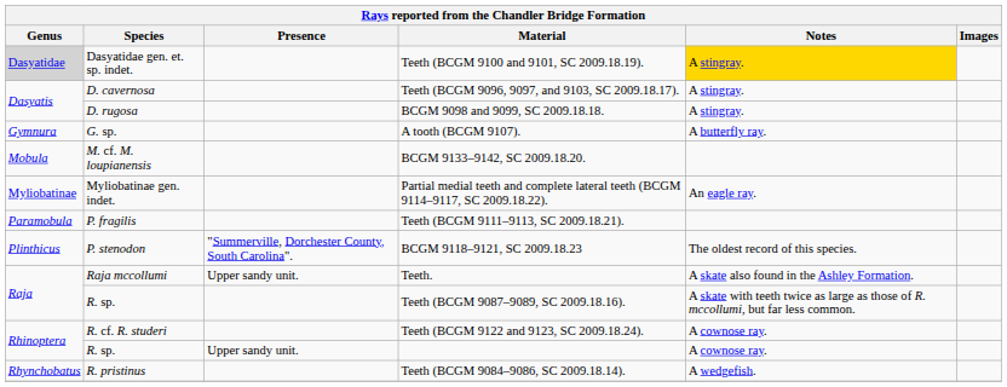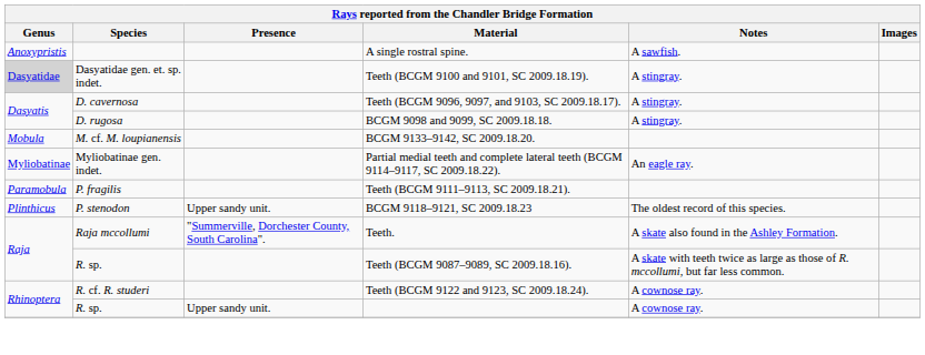 <table class="wikitable" align="center">
 <tr>
 <th colspan="6" align="center"><strong><a href='#'>Rays</a> reported from the Chandler Bridge Formation</strong></th>
 </tr>
 <tr>
 <th>Genus</th>
 <th>Species</th>
 <th>Presence</th>
 <th><strong>Material</strong></th>
 <th>Notes</th>
 <th>Images</th>
 </tr>
 <tr>
+<td><em><a href='#'>Anoxypristis</a></em></td>
+<td></td>
+<td></td>
+<td>A single rostral spine.</td>
+<td>A <a href='#'>sawfish</a>.</td>
+<td></td>
+</tr>
+<tr>
 <td style="background: lightgrey;"><a href='#'>Dasyatidae</a></td>
 <td>Dasyatidae gen. et. sp. indet.</td>
 <td></td>
 <td>Teeth (BCGM 9100 and 9101, SC 2009.18.19).</td>
-<td style="background: gold;">A <a href='#'>stingray</a>.</td>
+<td>A <a href='#'>stingray</a>.</td>
 <td></td>
 </tr>
 <tr>
 <td rowspan="2"><em><a href='#'>Dasyatis</a></em></td>
 <td><em>D. cavernosa</em></td>
 <td></td>
 <td>Teeth (BCGM 9096, 9097, and 9103, SC 2009.18.17).</td>
 <td>A <a href='#'>stingray</a>.</td>
 <td></td>
 </tr>
 <tr>
 <td><em>D. rugosa</em></td>
 <td></td>
 <td>BCGM 9098 and 9099, SC 2009.18.18.</td>
 <td>A <a href='#'>stingray</a>.</td>
-<td></td>
-</tr>
-<tr>
-<td><em><a href='#'>Gymnura</a></em></td>
-<td><em>G.</em> sp.</td>
-<td></td>
-<td>A tooth (BCGM 9107).</td>
-<td>A <a href='#'>butterfly ray</a>.</td>
 <td></td>
 </tr>
 <tr>
 <td><em><a href='#'>Mobula</a></em></td>
 <td><em>M.</em> cf. <em>M. loupianensis</em></td>
 <td></td>
 <td>BCGM 9133–9142, SC 2009.18.20.</td>
 <td></td>
 <td></td>
 </tr>
 <tr>
 <td><a href='#'>Myliobatinae</a></td>
 <td>Myliobatinae gen. indet.</td>
 <td></td>
 <td>Partial medial teeth and complete lateral teeth (BCGM 9114–9117, SC 2009.18.22).</td>
 <td>An <a href='#'>eagle ray</a>.</td>
 <td></td>
 </tr>
 <tr>
 <td><em><a href='#'>Paramobula</a></em></td>
 <td><em>P. fragilis</em></td>
 <td></td>
 <td>Teeth (BCGM 9111–9113, SC 2009.18.21).</td>
 <td></td>
 <td></td>
 </tr>
 <tr>
 <td><em><a href='#'>Plinthicus</a></em></td>
 <td><em>P. stenodon</em></td>
-<td>"<a href='#'>Summerville</a>, <a href='#'>Dorchester County, South Carolina</a>".</td>
+<td>Upper sandy unit.</td>
 <td>BCGM 9118–9121, SC 2009.18.23</td>
 <td>The oldest record of this species.</td>
 <td></td>
 </tr>
 <tr>
 <td rowspan=2><em><a href='#'>Raja</a></em></td>
 <td><em>Raja mccollumi</em></td>
-<td>Upper sandy unit.</td>
+<td>"<a href='#'>Summerville</a>, <a href='#'>Dorchester County, South Carolina</a>".</td>
 <td>Teeth.</td>
 <td>A <a href='#'>skate</a> also found in the <a href='#'>Ashley Formation</a>.</td>
 <td></td>
 </tr>
 <tr>
 <td><em>R.</em> sp.</td>
 <td></td>
 <td>Teeth (BCGM 9087–9089, SC 2009.18.16).</td>
 <td>A <a href='#'>skate</a> with teeth twice as large as those of <em>R. mccollumi</em>, but far less common.</td>
 <td></td>
 </tr>
 <tr>
 <td rowspan=2><em><a href='#'>Rhinoptera</a></em></td>
 <td><em>R.</em> cf. <em>R. studeri</em></td>
 <td></td>
 <td>Teeth (BCGM 9122 and 9123, SC 2009.18.24).</td>
 <td>A <a href='#'>cownose ray</a>.</td>
 <td></td>
 </tr>
 <tr>
 <td><em>R.</em> sp.</td>
 <td>Upper sandy unit.</td>
 <td></td>
 <td>A <a href='#'>cownose ray</a>.</td>
 <td></td>
 </tr>
 <tr>
-<td><em><a href='#'>Rhynchobatus</a></em></td>
-<td><em>R. pristinus</em></td>
-<td></td>
-<td>Teeth (BCGM 9084–9086, SC 2009.18.14).</td>
-<td>A <a href='#'>wedgefish</a>.</td>
-<td></td>
-</tr>
-<tr>
 </tr>
 </table>
